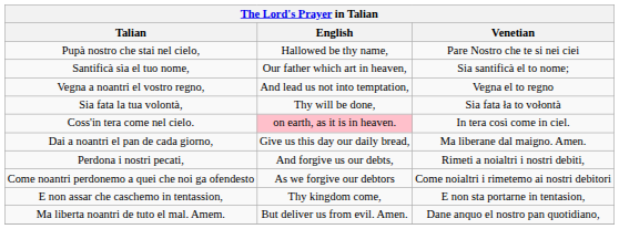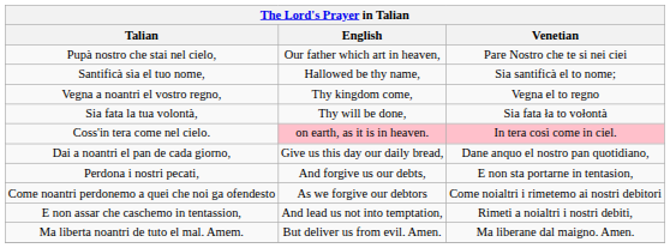 <table class="wikitable" style="text-align:center;">
 <tr>
 <th colspan=6><a href='#'>The Lord's Prayer</a> in Talian </th>
 </tr>
 <tr>
 <th>Talian</th>
 <th>English</th>
 <th>Venetian</th>
 </tr>
 <tr>
 <td>Pupà nostro che stai nel cielo,</td>
-<td>Hallowed be thy name,</td>
+<td>Our father which art in heaven,</td>
 <td>Pare Nostro che te si nei ciei</td>
 </tr>
 <tr>
 <td>Santificà sìa el tuo nome,</td>
-<td>Our father which art in heaven,</td>
+<td>Hallowed be thy name,</td>
 <td>Sia santificà el to nome;</td>
 </tr>
 <tr>
 <td>Vegna a noantri el vostro regno,</td>
-<td>And lead us not into temptation,</td>
+<td>Thy kingdom come,</td>
 <td>Vegna el to regno</td>
 </tr>
 <tr>
 <td>Sia fata la tua volontà,</td>
 <td>Thy will be done,</td>
 <td>Sia fata ła to vołontà</td>
 </tr>
 <tr>
 <td>Coss'in tera come nel cielo.</td>
 <td style="background: pink;">on earth, as it is in heaven.</td>
-<td>In tera così come in ciel.</td>
+<td style="background: pink;">In tera così come in ciel.</td>
 </tr>
 <tr>
 <td>Dai a noantri el pan de cada giorno,</td>
 <td>Give us this day our daily bread,</td>
-<td>Ma liberane dal maigno. Amen.</td>
+<td>Dane anquo el nostro pan quotidiano,</td>
 </tr>
 <tr>
 <td>Perdona i nostri pecati,</td>
 <td>And forgive us our debts,</td>
-<td>Rimeti a noialtri i nostri debiti,</td>
+<td>E non sta portarne in tentasion,</td>
 </tr>
 <tr>
 <td>Come noantri perdonemo a quei che noi ga ofendesto</td>
 <td>As we forgive our debtors</td>
 <td>Come noialtri i rimetemo ai nostri debitori</td>
 </tr>
 <tr>
 <td>E non assar che caschemo in tentassion,</td>
-<td>Thy kingdom come,</td>
-<td>E non sta portarne in tentasion,</td>
+<td>And lead us not into temptation,</td>
+<td>Rimeti a noialtri i nostri debiti,</td>
 </tr>
 <tr>
 <td>Ma liberta noantri de tuto el mal. Amem.</td>
 <td>But deliver us from evil. Amen.</td>
-<td>Dane anquo el nostro pan quotidiano,</td>
+<td>Ma liberane dal maigno. Amen.</td>
 </tr>
 <tr>
 </tr>
 </table>
